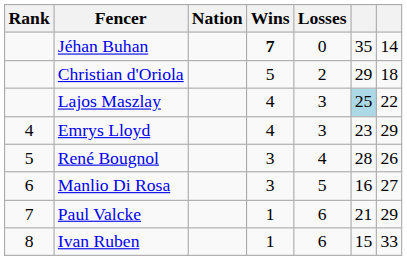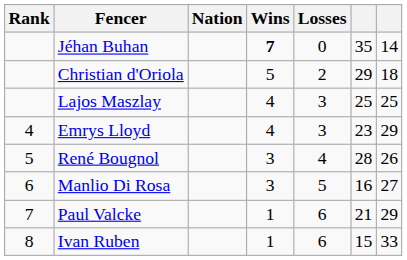 <table class="wikitable sortable" style="text-align: center;">
 <tr>
 <th>Rank</th>
 <th>Fencer</th>
 <th>Nation</th>
 <th>Wins</th>
 <th>Losses</th>
 <th></th>
 <th></th>
 </tr>
 <tr>
 <td></td>
 <td align=left><a href='#'>Jéhan Buhan</a></td>
 <td align=left></td>
 <td><strong>7</strong></td>
 <td>0</td>
 <td>35</td>
 <td>14</td>
 </tr>
 <tr>
 <td></td>
 <td align=left><a href='#'>Christian d'Oriola</a></td>
 <td align=left></td>
 <td>5</td>
 <td>2</td>
 <td>29</td>
 <td>18</td>
 </tr>
 <tr>
 <td></td>
 <td align=left><a href='#'>Lajos Maszlay</a></td>
 <td align=left></td>
 <td>4</td>
 <td>3</td>
-<td style="background: lightblue;">25</td>
-<td>22</td>
+<td>25</td>
+<td>25</td>
 </tr>
 <tr>
 <td>4</td>
 <td align=left><a href='#'>Emrys Lloyd</a></td>
 <td align=left></td>
 <td>4</td>
 <td>3</td>
 <td>23</td>
 <td>29</td>
 </tr>
 <tr>
 <td>5</td>
 <td align=left><a href='#'>René Bougnol</a></td>
 <td align=left></td>
 <td>3</td>
 <td>4</td>
 <td>28</td>
 <td>26</td>
 </tr>
 <tr>
 <td>6</td>
 <td align=left><a href='#'>Manlio Di Rosa</a></td>
 <td align=left></td>
 <td>3</td>
 <td>5</td>
 <td>16</td>
 <td>27</td>
 </tr>
 <tr>
 <td>7</td>
 <td align=left><a href='#'>Paul Valcke</a></td>
 <td align=left></td>
 <td>1</td>
 <td>6</td>
 <td>21</td>
 <td>29</td>
 </tr>
 <tr>
 <td>8</td>
 <td align=left><a href='#'>Ivan Ruben</a></td>
 <td align=left></td>
 <td>1</td>
 <td>6</td>
 <td>15</td>
 <td>33</td>
 </tr>
 </table>
